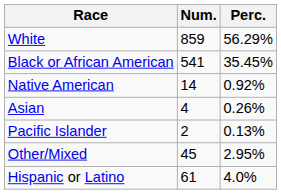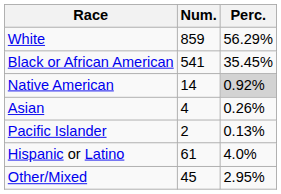 <table class="wikitable">
 <tr>
 <th>Race</th>
 <th>Num.</th>
 <th>Perc.</th>
 </tr>
 <tr>
 <td><a href='#'>White</a></td>
 <td>859</td>
 <td>56.29%</td>
 </tr>
 <tr>
 <td><a href='#'>Black or African American</a></td>
 <td>541</td>
 <td>35.45%</td>
 </tr>
 <tr>
 <td><a href='#'>Native American</a></td>
 <td>14</td>
-<td>0.92%</td>
+<td style="background: lightgrey;">0.92%</td>
 </tr>
 <tr>
 <td><a href='#'>Asian</a></td>
 <td>4</td>
 <td>0.26%</td>
 </tr>
 <tr>
 <td><a href='#'>Pacific Islander</a></td>
 <td>2</td>
 <td>0.13%</td>
 </tr>
 <tr>
+<td><a href='#'>Hispanic</a> or <a href='#'>Latino</a></td>
+<td>61</td>
+<td>4.0%</td>
+</tr>
+<tr>
 <td><a href='#'>Other/Mixed</a></td>
 <td>45</td>
 <td>2.95%</td>
 </tr>
-<tr>
-<td><a href='#'>Hispanic</a> or <a href='#'>Latino</a></td>
-<td>61</td>
-<td>4.0%</td>
-</tr>
 </table>
